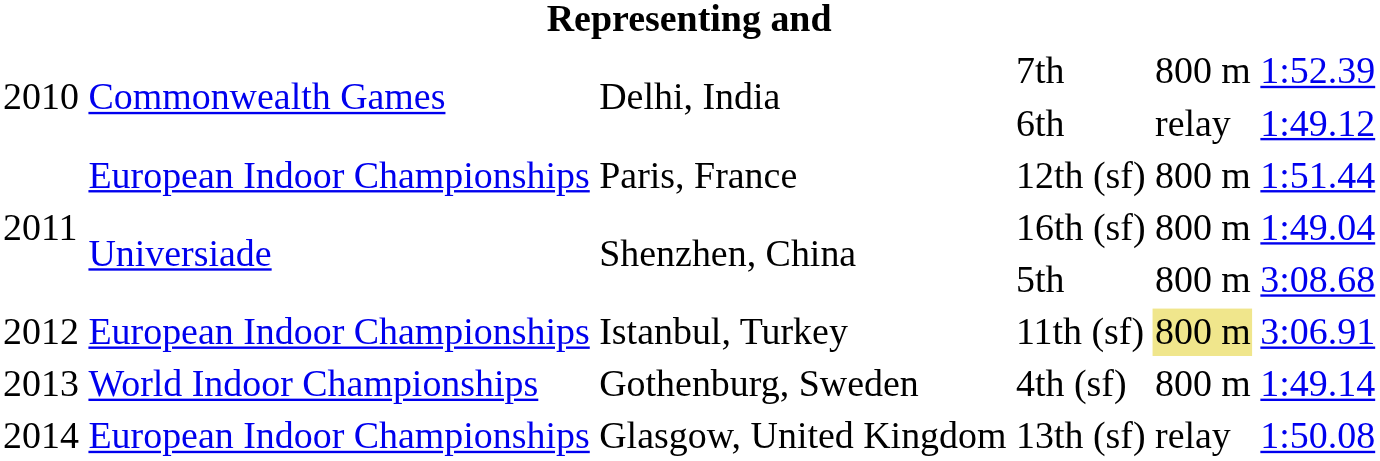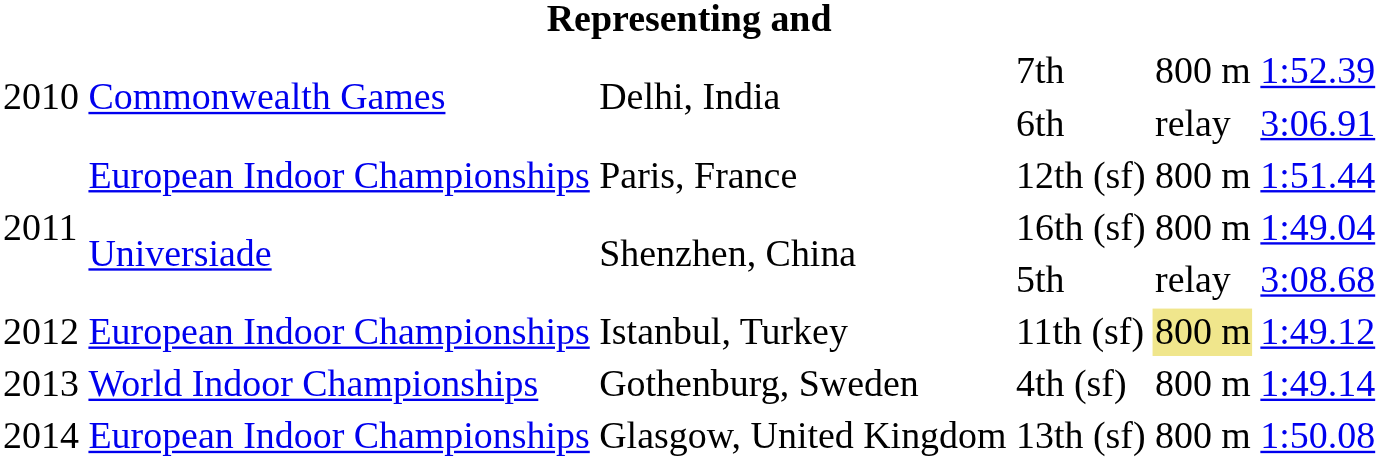 <table>
 <tr>
 <th colspan="6">Representing  and </th>
 </tr>
 <tr>
 <td rowspan=2>2010</td>
 <td rowspan=2><a href='#'>Commonwealth Games</a></td>
 <td rowspan=2>Delhi, India</td>
 <td>7th</td>
 <td>800 m</td>
 <td><a href='#'>1:52.39</a></td>
 </tr>
 <tr>
 <td>6th</td>
 <td> relay</td>
-<td><a href='#'>1:49.12</a></td>
+<td><a href='#'>3:06.91</a></td>
 </tr>
 <tr>
 <td rowspan=3>2011</td>
 <td><a href='#'>European Indoor Championships</a></td>
 <td>Paris, France</td>
 <td>12th (sf)</td>
 <td>800 m</td>
 <td><a href='#'>1:51.44</a></td>
 </tr>
 <tr>
 <td rowspan=2><a href='#'>Universiade</a></td>
 <td rowspan=2>Shenzhen, China</td>
 <td>16th (sf)</td>
 <td>800 m</td>
 <td><a href='#'>1:49.04</a></td>
 </tr>
 <tr>
 <td>5th</td>
-<td>800 m</td>
+<td> relay</td>
 <td><a href='#'>3:08.68</a></td>
 </tr>
 <tr>
 <td>2012</td>
 <td><a href='#'>European Indoor Championships</a></td>
 <td>Istanbul, Turkey</td>
 <td>11th (sf)</td>
 <td style="background: khaki;">800 m</td>
-<td><a href='#'>3:06.91</a></td>
+<td><a href='#'>1:49.12</a></td>
 </tr>
 <tr>
 <td>2013</td>
 <td><a href='#'>World Indoor Championships</a></td>
 <td>Gothenburg, Sweden</td>
 <td>4th (sf)</td>
 <td>800 m</td>
 <td><a href='#'>1:49.14</a></td>
 </tr>
 <tr>
 <td>2014</td>
 <td><a href='#'>European Indoor Championships</a></td>
 <td>Glasgow, United Kingdom</td>
 <td>13th (sf)</td>
-<td> relay</td>
+<td>800 m</td>
 <td><a href='#'>1:50.08</a></td>
 </tr>
 </table>
